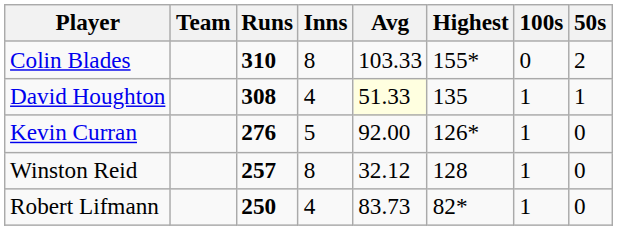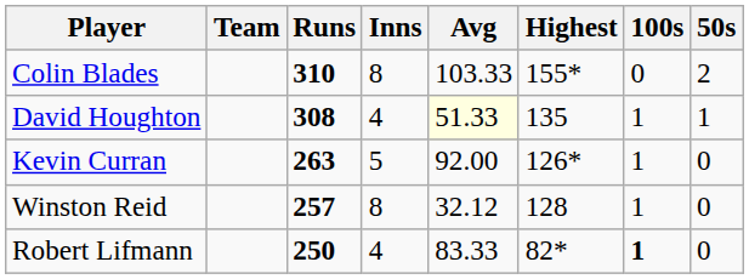 <table class="wikitable">
 <tr>
 <th>Player</th>
 <th>Team</th>
 <th>Runs</th>
 <th>Inns</th>
 <th>Avg</th>
 <th>Highest</th>
 <th>100s</th>
 <th>50s</th>
 </tr>
 <tr>
 <td><a href='#'>Colin Blades</a></td>
 <td></td>
 <td><strong>310</strong></td>
 <td>8</td>
 <td>103.33</td>
 <td>155*</td>
 <td>0</td>
 <td>2</td>
 </tr>
 <tr>
 <td><a href='#'>David Houghton</a></td>
 <td></td>
 <td><strong>308</strong></td>
 <td>4</td>
 <td style="background: lightyellow;">51.33</td>
 <td>135</td>
 <td>1</td>
 <td>1</td>
 </tr>
 <tr>
 <td><a href='#'>Kevin Curran</a></td>
 <td></td>
-<td><strong>276</strong></td>
+<td><strong>263</strong></td>
 <td>5</td>
 <td>92.00</td>
 <td>126*</td>
 <td>1</td>
 <td>0</td>
 </tr>
 <tr>
 <td>Winston Reid</td>
 <td></td>
 <td><strong>257</strong></td>
 <td>8</td>
 <td>32.12</td>
 <td>128</td>
 <td>1</td>
 <td>0</td>
 </tr>
 <tr>
 <td>Robert Lifmann</td>
 <td></td>
 <td><strong>250</strong></td>
 <td>4</td>
-<td>83.73</td>
+<td>83.33</td>
 <td>82*</td>
-<td>1</td>
+<td><strong>1</strong></td>
 <td>0</td>
 </tr>
 </table>
